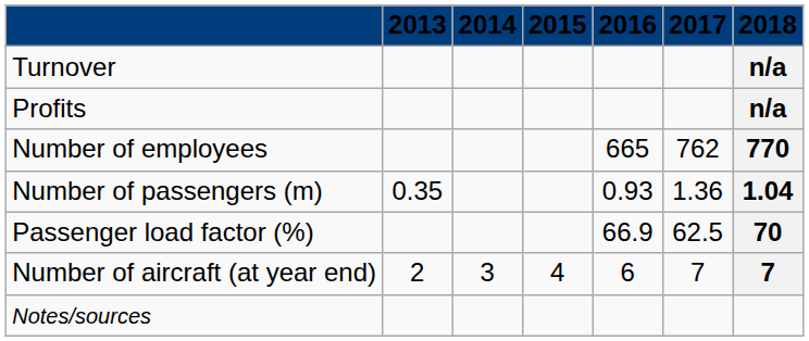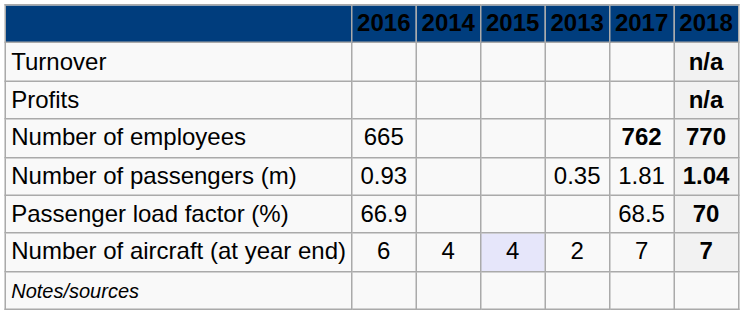 <table class="wikitable" style="margin:1em auto;">
 <tr>
 <th style="background: #003d7d;"><span>	</span></th>
-<th style="background: #003d7d;"><span>2013	</span></th>
+<th style="background: #003d7d;"><span>2016</span></th>
 <th style="background: #003d7d;"><span>2014	</span></th>
 <th style="background: #003d7d;"><span>2015	</span></th>
-<th style="background: #003d7d;"><span>2016</span></th>
+<th style="background: #003d7d;"><span>2013	</span></th>
 <th style="background: #003d7d;"><span>2017	</span></th>
 <th style="background: #003d7d;"><span>2018</span></th>
 </tr>
 <tr>
 <td>Turnover</td>
 <td align=center></td>
 <td align=center></td>
 <td align=center></td>
 <td align=center></td>
 <td align=center></td>
 <th align=center>n/a</th>
 </tr>
 <tr>
 <td>Profits</td>
 <td align=center></td>
 <td align=center></td>
 <td align=center></td>
 <td align=center></td>
 <td align=center></td>
 <th align=center>n/a</th>
 </tr>
 <tr>
 <td>Number of employees</td>
+<td align=center>665</td>
 <td align=center></td>
 <td align=center></td>
 <td align=center></td>
-<td align=center>665</td>
-<td align=center>762</td>
+<td align=center><strong>762</strong></td>
 <th align=center>770</th>
 </tr>
 <tr>
 <td>Number of passengers (m)</td>
-<td align=center>0.35</td>
+<td align=center>0.93</td>
 <td align=center></td>
 <td align=center></td>
-<td align=center>0.93</td>
-<td align=center>1.36</td>
+<td align=center>0.35</td>
+<td align=center>1.81</td>
 <th align=center>1.04</th>
 </tr>
 <tr>
 <td>Passenger load factor (%)</td>
+<td align=center>66.9</td>
 <td align=center></td>
 <td align=center></td>
 <td align=center></td>
-<td align=center>66.9</td>
-<td align=center>62.5</td>
+<td align=center>68.5</td>
 <th align=center>70</th>
 </tr>
 <tr>
 <td>Number of aircraft (at year end)</td>
+<td align=center>6</td>
+<td align=center>4</td>
+<td align=center style="background: lavender;">4</td>
 <td align=center>2</td>
-<td align=center>3</td>
-<td align=center>4</td>
-<td align=center>6</td>
 <td align=center>7</td>
 <th align=center>7</th>
 </tr>
 <tr>
 <td><small><em>Notes/sources</em></small></td>
 <td align=center></td>
 <td align=center></td>
 <td align=center></td>
 <td align=center></td>
 <td align=center></td>
 <td align=center></td>
 </tr>
 </table>
